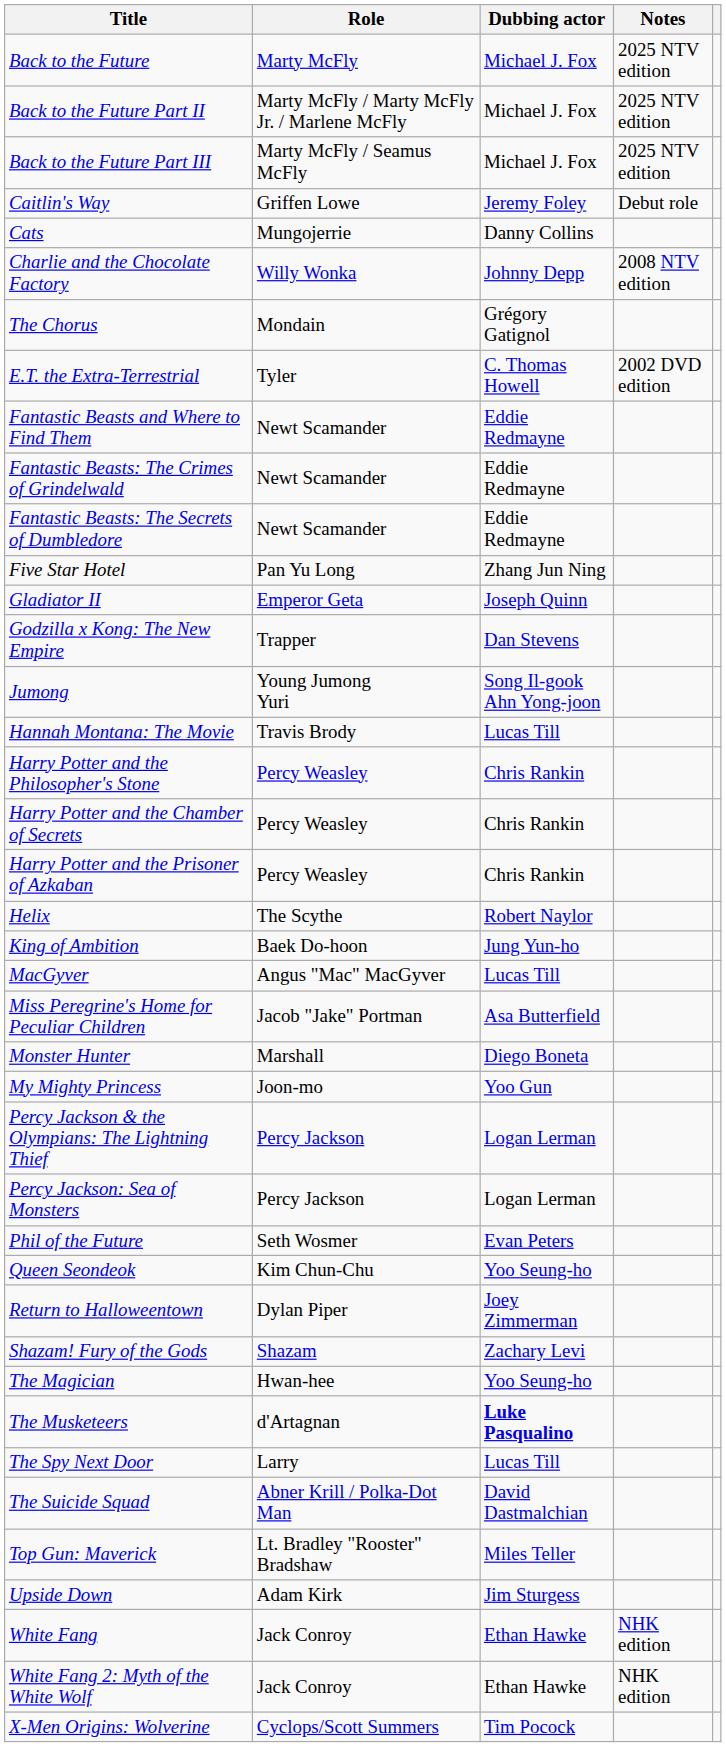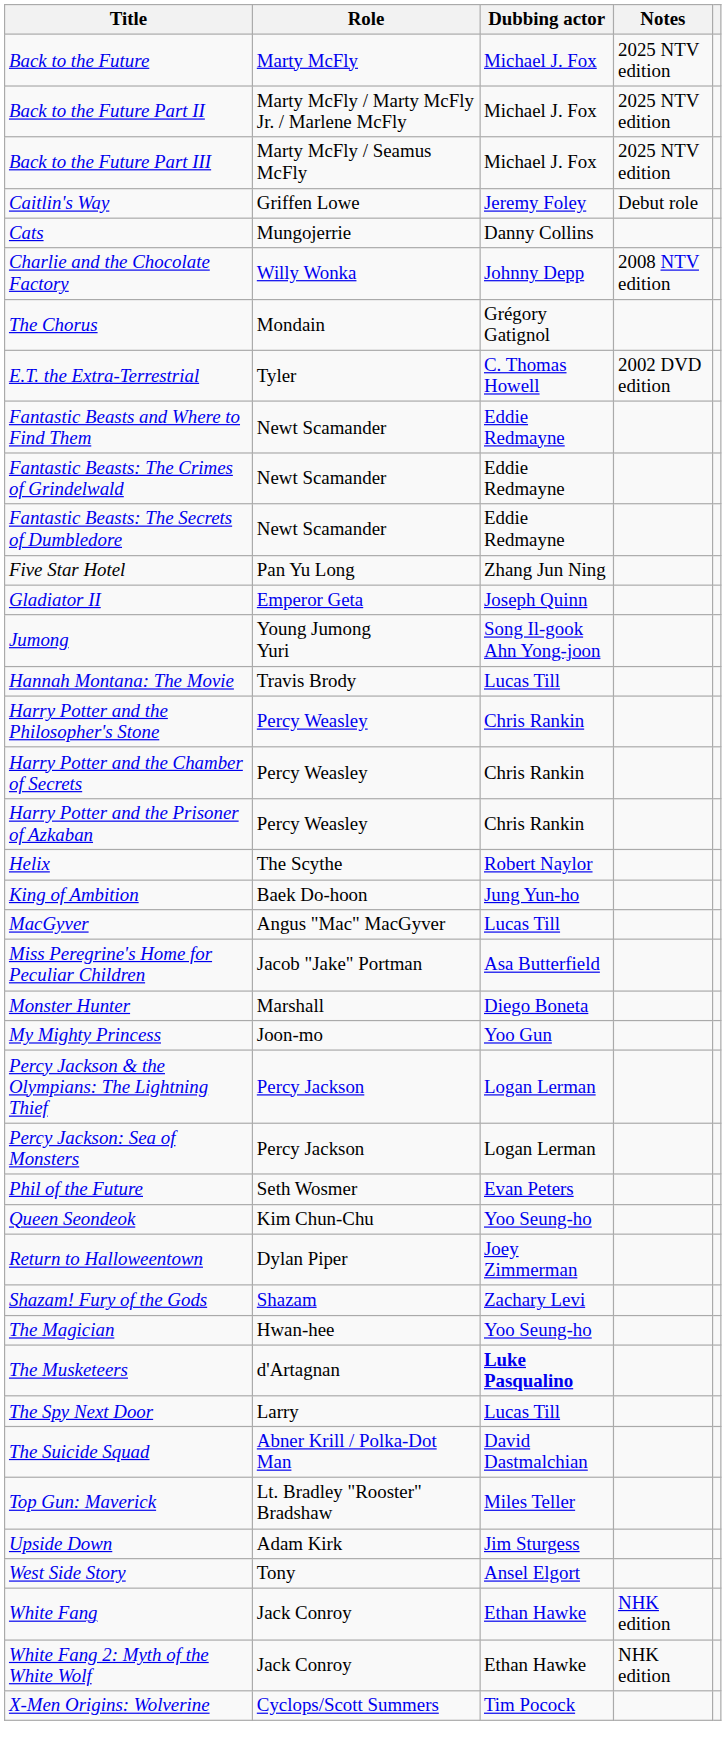 <table class="wikitable sortable">
 <tr>
 <th>Title</th>
 <th>Role</th>
 <th>Dubbing actor</th>
 <th class="unsortable">Notes</th>
 <th class="unsortable"></th>
 </tr>
 <tr>
 <td><em><a href='#'>Back to the Future</a></em></td>
 <td><a href='#'>Marty McFly</a></td>
 <td><a href='#'>Michael J. Fox</a></td>
 <td>2025 NTV edition</td>
 <td></td>
 </tr>
 <tr>
 <td><em><a href='#'>Back to the Future Part II</a></em></td>
 <td>Marty McFly / Marty McFly Jr. / Marlene McFly</td>
 <td>Michael J. Fox</td>
 <td>2025 NTV edition</td>
 <td></td>
 </tr>
 <tr>
 <td><em><a href='#'>Back to the Future Part III</a></em></td>
 <td>Marty McFly / Seamus McFly</td>
 <td>Michael J. Fox</td>
 <td>2025 NTV edition</td>
 <td></td>
 </tr>
 <tr>
 <td><em><a href='#'>Caitlin's Way</a></em></td>
 <td>Griffen Lowe</td>
 <td><a href='#'>Jeremy Foley</a></td>
 <td>Debut role</td>
 <td></td>
 </tr>
 <tr>
 <td><em><a href='#'>Cats</a></em></td>
 <td>Mungojerrie</td>
 <td>Danny Collins</td>
 <td></td>
 <td></td>
 </tr>
 <tr>
 <td><em><a href='#'>Charlie and the Chocolate Factory</a></em></td>
 <td><a href='#'>Willy Wonka</a></td>
 <td><a href='#'>Johnny Depp</a></td>
 <td>2008 <a href='#'>NTV</a> edition</td>
 <td></td>
 </tr>
 <tr>
 <td><em><a href='#'>The Chorus</a></em></td>
 <td>Mondain</td>
 <td>Grégory Gatignol</td>
 <td></td>
 <td></td>
 </tr>
 <tr>
 <td><em><a href='#'>E.T. the Extra-Terrestrial</a></em></td>
 <td>Tyler</td>
 <td><a href='#'>C. Thomas Howell</a></td>
 <td>2002 DVD edition</td>
 <td></td>
 </tr>
 <tr>
 <td><em><a href='#'>Fantastic Beasts and Where to Find Them</a></em></td>
 <td>Newt Scamander</td>
 <td><a href='#'>Eddie Redmayne</a></td>
 <td></td>
 <td></td>
 </tr>
 <tr>
 <td><em><a href='#'>Fantastic Beasts: The Crimes of Grindelwald</a></em></td>
 <td>Newt Scamander</td>
 <td>Eddie Redmayne</td>
 <td></td>
 <td></td>
 </tr>
 <tr>
 <td><em><a href='#'>Fantastic Beasts: The Secrets of Dumbledore</a></em></td>
 <td>Newt Scamander</td>
 <td>Eddie Redmayne</td>
 <td></td>
 <td></td>
 </tr>
 <tr>
 <td><em>Five Star Hotel</em></td>
 <td>Pan Yu Long</td>
 <td>Zhang Jun Ning</td>
 <td></td>
 <td></td>
 </tr>
 <tr>
 <td><em><a href='#'>Gladiator II</a></em></td>
 <td><a href='#'>Emperor Geta</a></td>
 <td><a href='#'>Joseph Quinn</a></td>
-<td></td>
-<td></td>
-</tr>
-<tr>
-<td><em><a href='#'>Godzilla x Kong: The New Empire</a></em></td>
-<td>Trapper</td>
-<td><a href='#'>Dan Stevens</a></td>
 <td></td>
 <td></td>
 </tr>
 <tr>
 <td><em><a href='#'>Jumong</a></em></td>
 <td>Young Jumong<br>Yuri</td>
 <td><a href='#'>Song Il-gook</a><br><a href='#'>Ahn Yong-joon</a></td>
 <td></td>
 <td></td>
 </tr>
 <tr>
 <td><em><a href='#'>Hannah Montana: The Movie</a></em></td>
 <td>Travis Brody</td>
 <td><a href='#'>Lucas Till</a></td>
 <td></td>
 <td></td>
 </tr>
 <tr>
 <td><em><a href='#'>Harry Potter and the Philosopher's Stone</a></em></td>
 <td><a href='#'>Percy Weasley</a></td>
 <td><a href='#'>Chris Rankin</a></td>
 <td></td>
 <td></td>
 </tr>
 <tr>
 <td><em><a href='#'>Harry Potter and the Chamber of Secrets</a></em></td>
 <td>Percy Weasley</td>
 <td>Chris Rankin</td>
 <td></td>
 <td></td>
 </tr>
 <tr>
 <td><em><a href='#'>Harry Potter and the Prisoner of Azkaban</a></em></td>
 <td>Percy Weasley</td>
 <td>Chris Rankin</td>
 <td></td>
 </tr>
 <tr>
 <td><em><a href='#'>Helix</a></em></td>
 <td>The Scythe</td>
 <td><a href='#'>Robert Naylor</a></td>
 <td></td>
 <td></td>
 </tr>
 <tr>
 <td><em><a href='#'>King of Ambition</a></em></td>
 <td>Baek Do-hoon</td>
 <td><a href='#'>Jung Yun-ho</a></td>
 <td></td>
 <td></td>
 </tr>
 <tr>
 <td><em><a href='#'>MacGyver</a></em></td>
 <td>Angus "Mac" MacGyver</td>
 <td><a href='#'>Lucas Till</a></td>
 <td></td>
 <td></td>
 </tr>
 <tr>
 <td><em><a href='#'>Miss Peregrine's Home for Peculiar Children</a></em></td>
 <td>Jacob "Jake" Portman</td>
 <td><a href='#'>Asa Butterfield</a></td>
 <td></td>
 <td></td>
 </tr>
 <tr>
 <td><em><a href='#'>Monster Hunter</a></em></td>
 <td>Marshall</td>
 <td><a href='#'>Diego Boneta</a></td>
 <td></td>
 <td></td>
 </tr>
 <tr>
 <td><em><a href='#'>My Mighty Princess</a></em></td>
 <td>Joon-mo</td>
 <td><a href='#'>Yoo Gun</a></td>
 <td></td>
 <td></td>
 </tr>
 <tr>
 <td><em><a href='#'>Percy Jackson & the Olympians: The Lightning Thief</a></em></td>
 <td><a href='#'>Percy Jackson</a></td>
 <td><a href='#'>Logan Lerman</a></td>
 <td></td>
 <td></td>
 </tr>
 <tr>
 <td><em><a href='#'>Percy Jackson: Sea of Monsters</a></em></td>
 <td>Percy Jackson</td>
 <td>Logan Lerman</td>
 <td></td>
 <td></td>
 </tr>
 <tr>
 <td><em><a href='#'>Phil of the Future</a></em></td>
 <td>Seth Wosmer</td>
 <td><a href='#'>Evan Peters</a></td>
 <td></td>
 <td></td>
 </tr>
 <tr>
 <td><em><a href='#'>Queen Seondeok</a></em></td>
 <td>Kim Chun-Chu</td>
 <td><a href='#'>Yoo Seung-ho</a></td>
 <td></td>
 <td></td>
 </tr>
 <tr>
 <td><em><a href='#'>Return to Halloweentown</a></em></td>
 <td>Dylan Piper</td>
 <td><a href='#'>Joey Zimmerman</a></td>
 <td></td>
 <td></td>
 </tr>
 <tr>
 <td><em><a href='#'>Shazam! Fury of the Gods</a></em></td>
 <td><a href='#'>Shazam</a></td>
 <td><a href='#'>Zachary Levi</a></td>
 <td></td>
 <td></td>
 </tr>
 <tr>
 <td><em><a href='#'>The Magician</a></em></td>
 <td>Hwan-hee</td>
 <td><a href='#'>Yoo Seung-ho</a></td>
 <td></td>
 <td></td>
 </tr>
 <tr>
 <td><em><a href='#'>The Musketeers</a></em></td>
 <td>d'Artagnan</td>
 <td><strong><a href='#'>Luke Pasqualino</a></strong></td>
 <td></td>
 <td></td>
 </tr>
 <tr>
 <td><em><a href='#'>The Spy Next Door</a></em></td>
 <td>Larry</td>
 <td><a href='#'>Lucas Till</a></td>
 <td></td>
 <td></td>
 </tr>
 <tr>
 <td><em><a href='#'>The Suicide Squad</a></em></td>
 <td><a href='#'>Abner Krill / Polka-Dot Man</a></td>
 <td><a href='#'>David Dastmalchian</a></td>
 <td></td>
 <td></td>
 </tr>
 <tr>
 <td><em><a href='#'>Top Gun: Maverick</a></em></td>
 <td>Lt. Bradley "Rooster" Bradshaw</td>
 <td><a href='#'>Miles Teller</a></td>
 <td></td>
 <td></td>
 </tr>
 <tr>
 <td><em><a href='#'>Upside Down</a></em></td>
 <td>Adam Kirk</td>
 <td><a href='#'>Jim Sturgess</a></td>
 <td></td>
 <td></td>
 </tr>
 <tr>
+<td><em><a href='#'>West Side Story</a></em></td>
+<td>Tony</td>
+<td><a href='#'>Ansel Elgort</a></td>
+<td></td>
+<td></td>
+</tr>
+<tr>
 <td><em><a href='#'>White Fang</a></em></td>
 <td>Jack Conroy</td>
 <td><a href='#'>Ethan Hawke</a></td>
 <td><a href='#'>NHK</a> edition</td>
 <td></td>
 </tr>
 <tr>
 <td><em><a href='#'>White Fang 2: Myth of the White Wolf</a></em></td>
 <td>Jack Conroy</td>
 <td>Ethan Hawke</td>
 <td>NHK edition</td>
 <td></td>
 </tr>
 <tr>
 <td><em><a href='#'>X-Men Origins: Wolverine</a></em></td>
 <td><a href='#'>Cyclops/Scott Summers</a></td>
 <td><a href='#'>Tim Pocock</a></td>
 <td></td>
 <td></td>
 </tr>
 </table>
